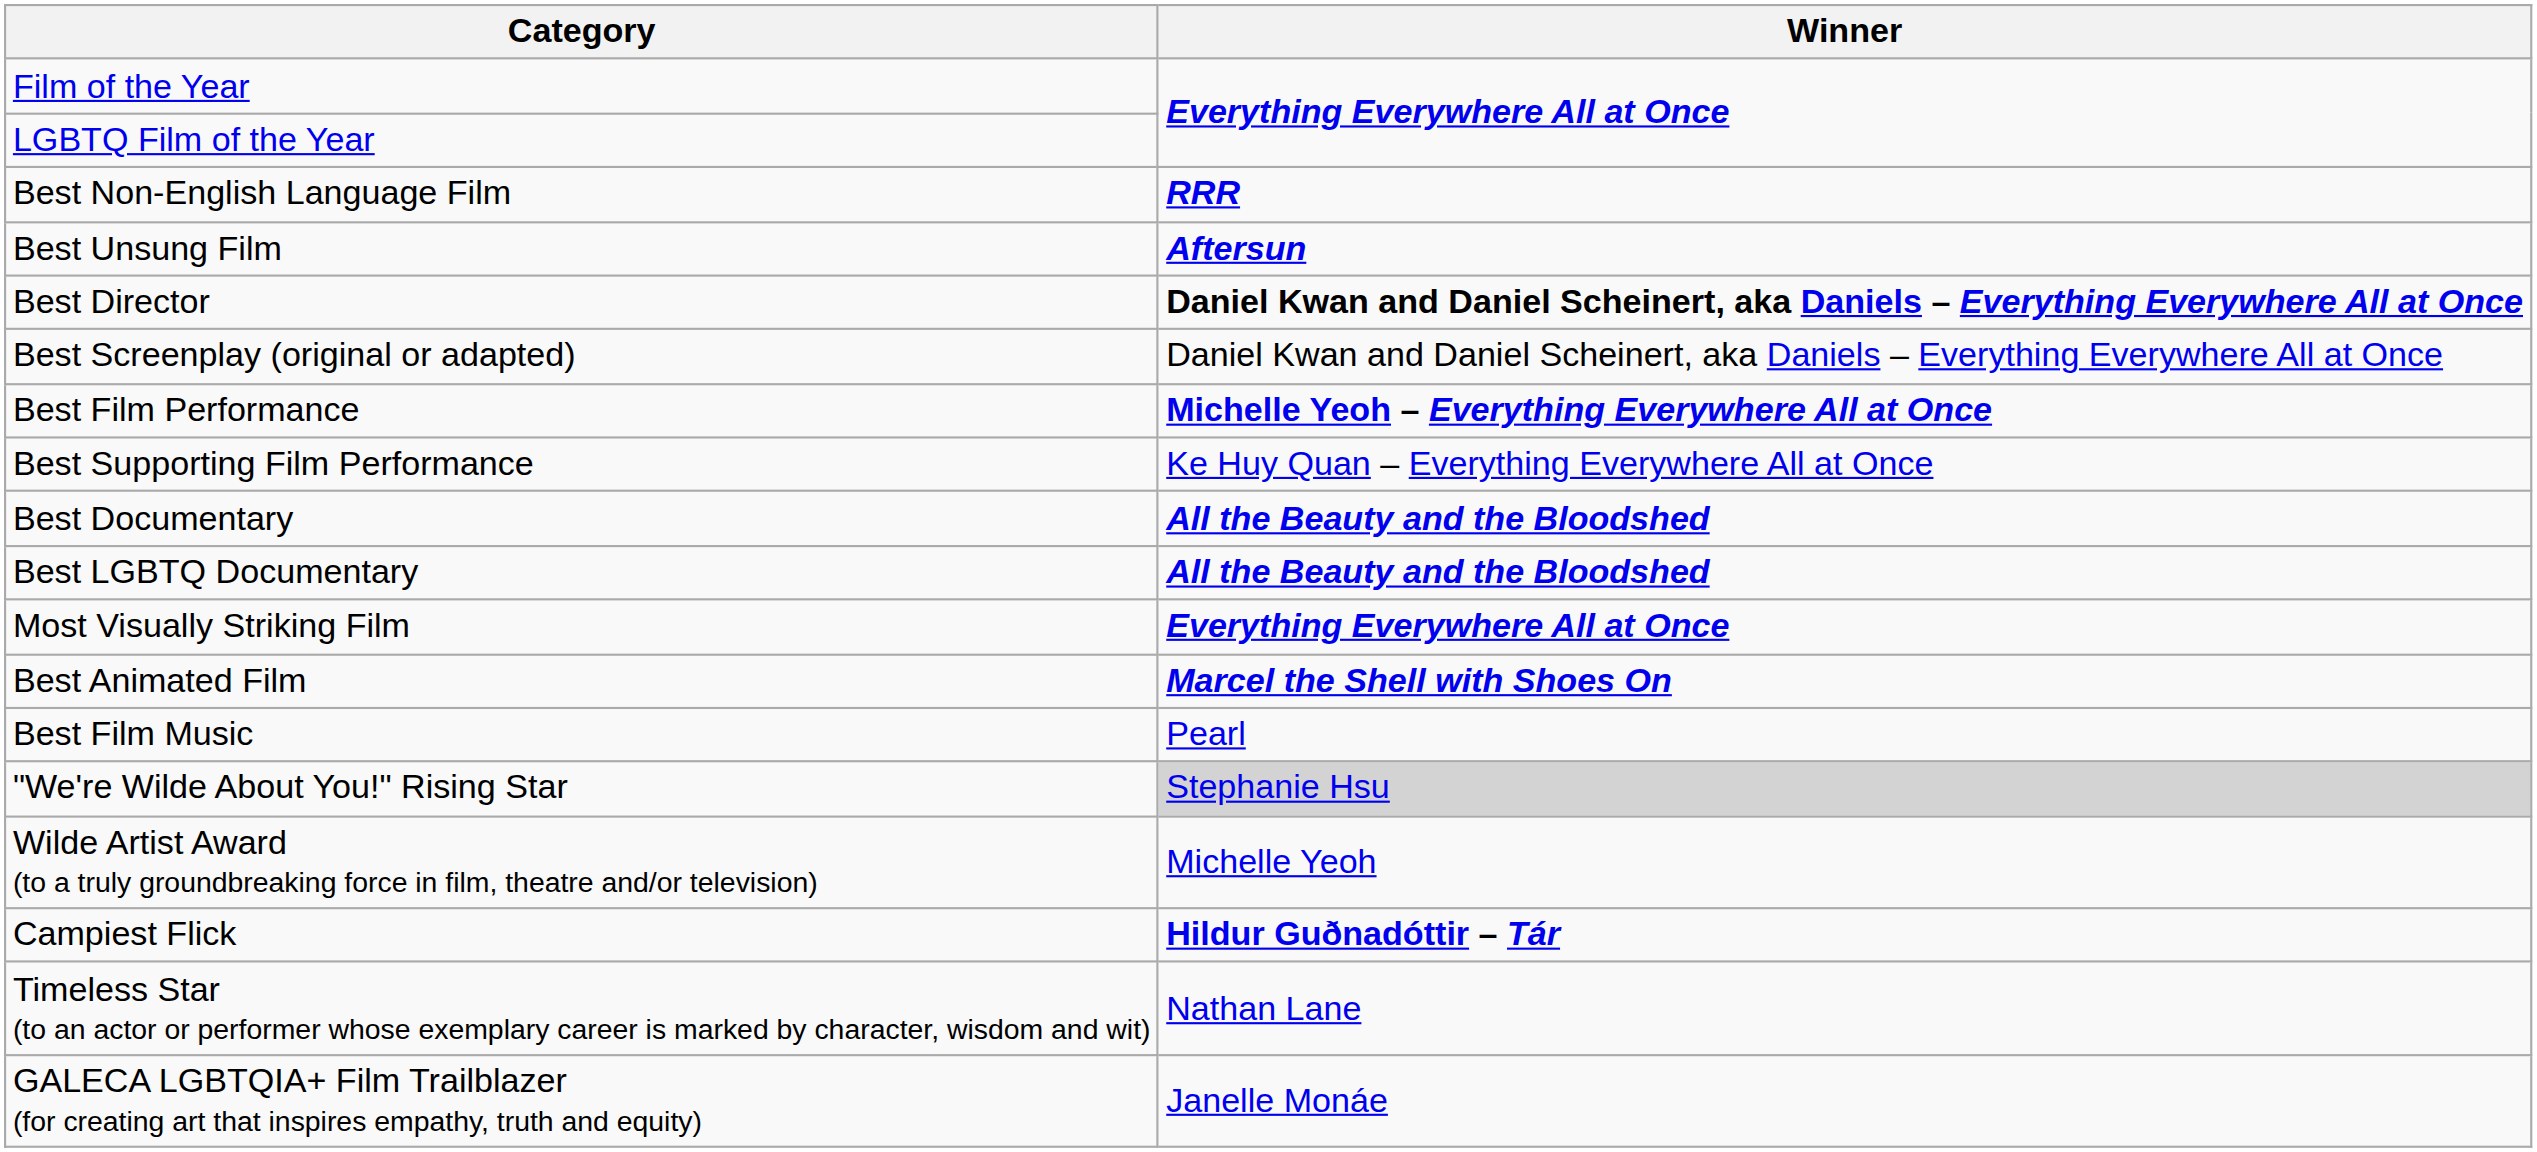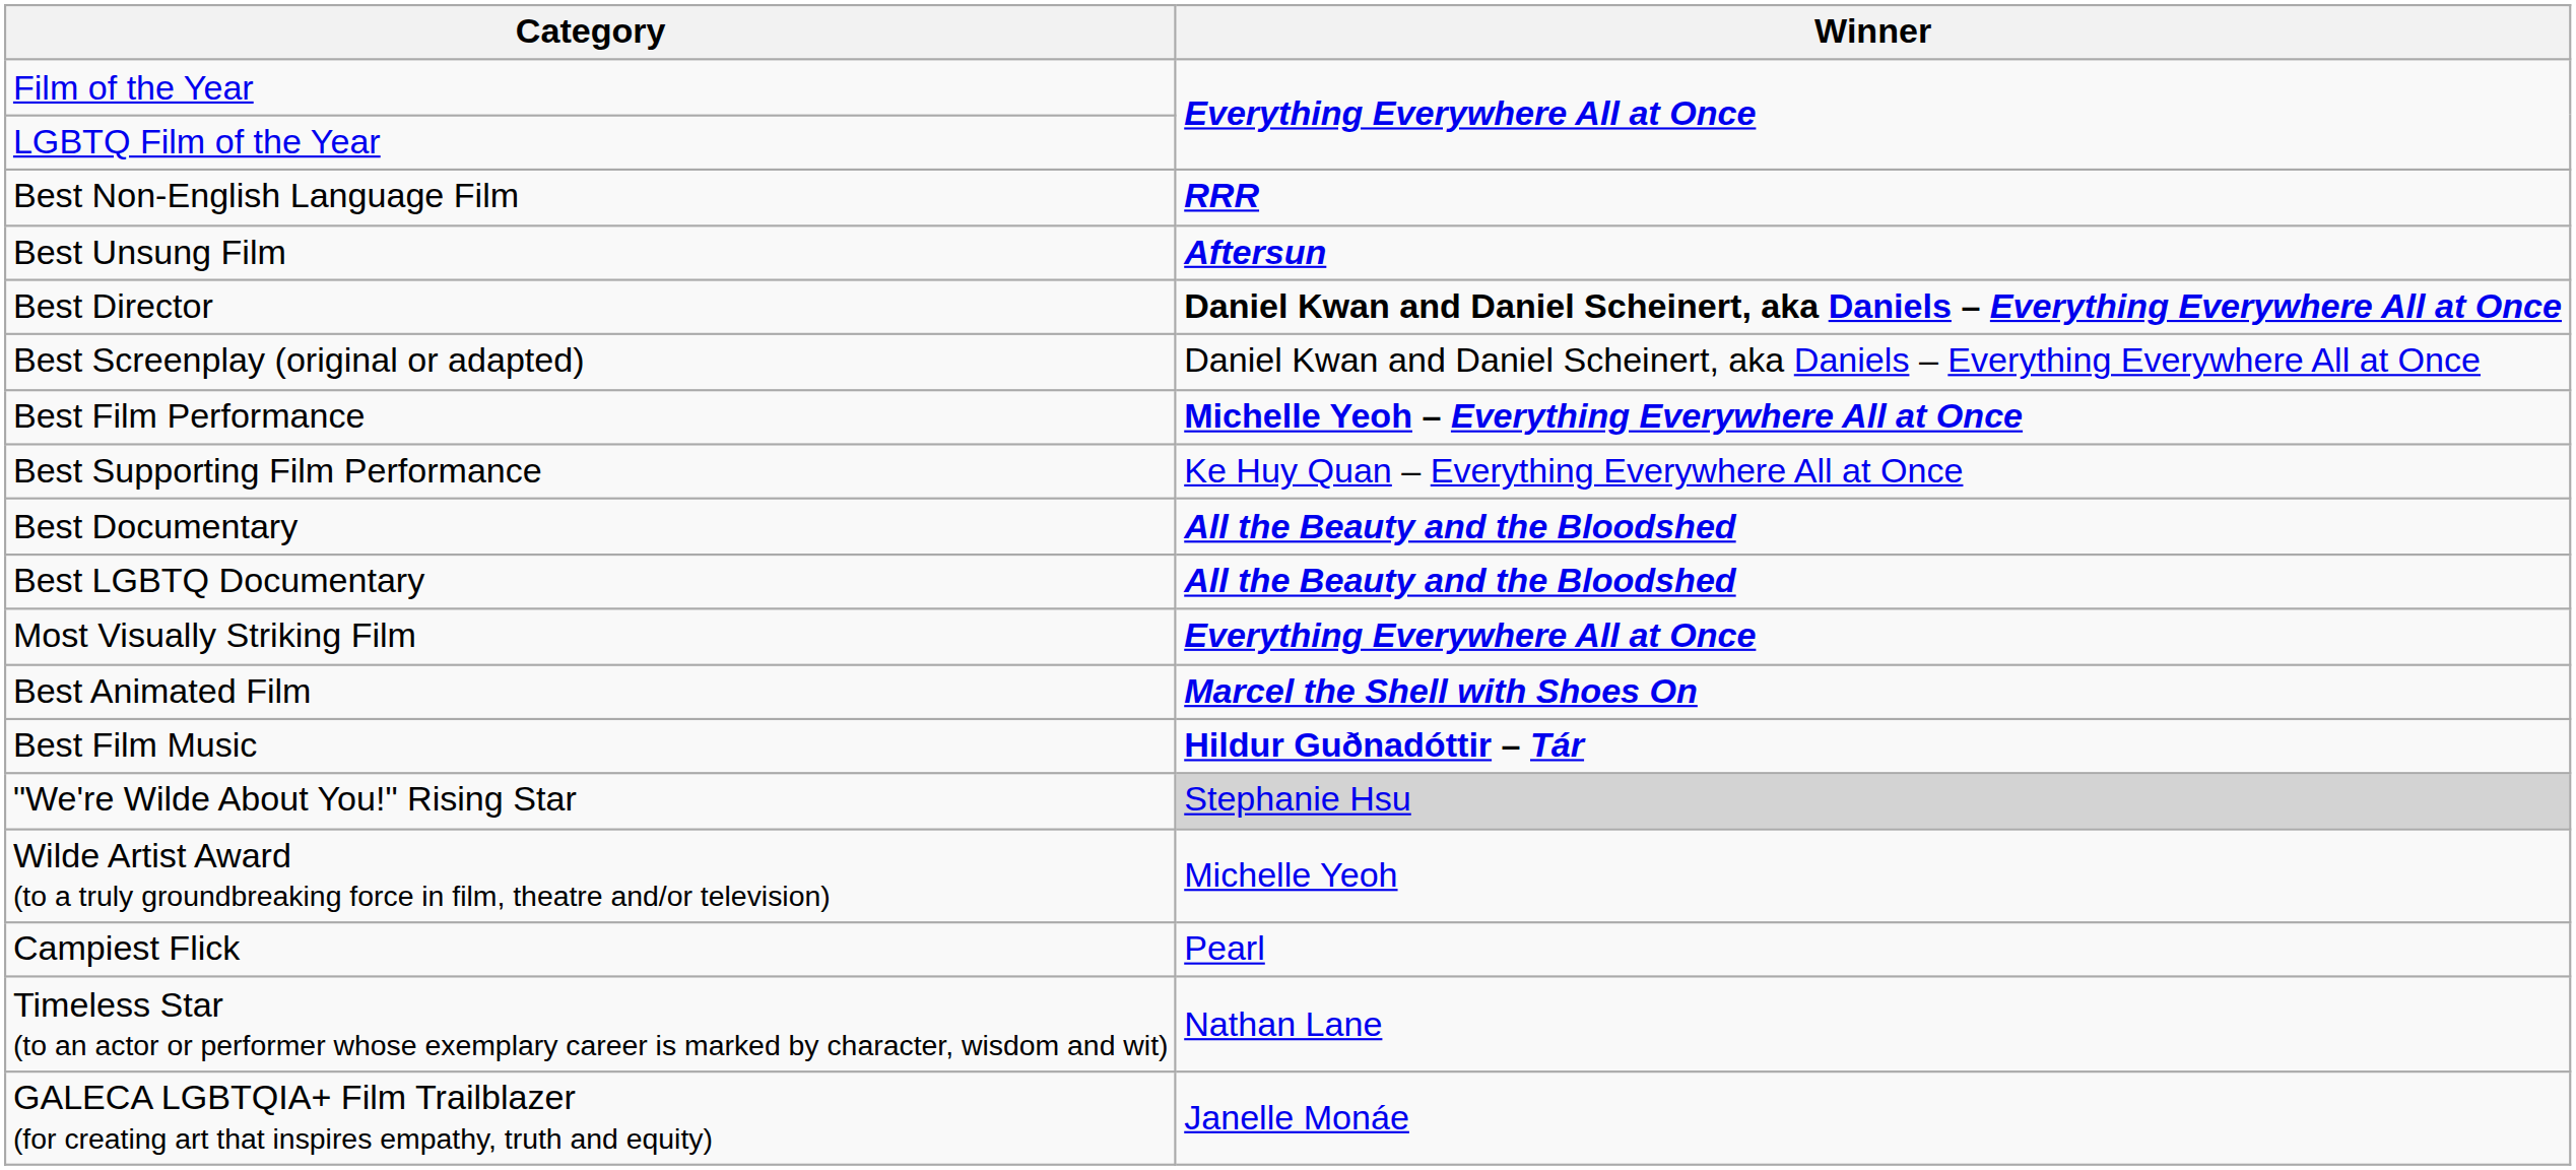 <table class="wikitable">
 <tr>
 <th>Category</th>
 <th>Winner</th>
 </tr>
 <tr>
 <td><a href='#'>Film of the Year</a></td>
 <td rowspan=2><strong><em><a href='#'>Everything Everywhere All at Once</a></em></strong></td>
 </tr>
 <tr>
 <td><a href='#'>LGBTQ Film of the Year</a></td>
 </tr>
 <tr>
 <td>Best Non-English Language Film</td>
 <td><strong><em> <a href='#'>RRR</a></em></strong></td>
 </tr>
 <tr>
 <td>Best Unsung Film</td>
 <td><strong><em><a href='#'>Aftersun</a></em></strong></td>
 </tr>
 <tr>
 <td>Best Director</td>
 <td><strong>Daniel Kwan and Daniel Scheinert, aka <a href='#'>Daniels</a> – <em><a href='#'>Everything Everywhere All at Once</a><strong><em></td>
 </tr>
 <tr>
 <td>Best Screenplay (original or adapted)</td>
 <td></strong>Daniel Kwan and Daniel Scheinert, aka <a href='#'>Daniels</a> – </em><a href='#'>Everything Everywhere All at Once</a></em></strong></td>
 </tr>
 <tr>
 <td>Best Film Performance</td>
 <td><strong><a href='#'>Michelle Yeoh</a> – <em><a href='#'>Everything Everywhere All at Once</a><strong><em></td>
 </tr>
 <tr>
 <td>Best Supporting Film Performance</td>
 <td></strong><a href='#'>Ke Huy Quan</a> – </em><a href='#'>Everything Everywhere All at Once</a></em></strong></td>
 </tr>
 <tr>
 <td>Best Documentary</td>
 <td><strong><em><a href='#'>All the Beauty and the Bloodshed</a></em></strong></td>
 </tr>
 <tr>
 <td>Best LGBTQ Documentary</td>
 <td><strong><em><a href='#'>All the Beauty and the Bloodshed</a></em></strong></td>
 </tr>
 <tr>
 <td>Most Visually Striking Film</td>
 <td><strong><em><a href='#'>Everything Everywhere All at Once</a></em></strong></td>
 </tr>
 <tr>
 <td>Best Animated Film</td>
 <td><strong><em> <a href='#'>Marcel the Shell with Shoes On</a></em></strong></td>
 </tr>
 <tr>
 <td>Best Film Music</td>
-<td></em></strong> <a href='#'>Pearl</a><strong><em></td>
+<td><strong><a href='#'>Hildur Guðnadóttir</a> – <em><a href='#'>Tár</a><strong><em></td>
 </tr>
 <tr>
 <td>"We're Wilde About You!" Rising Star</td>
 <td style="background: lightgrey;"></strong><a href='#'>Stephanie Hsu</a><strong></td>
 </tr>
 <tr>
 <td>Wilde Artist Award<br><small>(to a truly groundbreaking force in film, theatre and/or television)</small></td>
 <td></strong><a href='#'>Michelle Yeoh</a><strong></td>
 </tr>
 <tr>
 <td>Campiest Flick</td>
-<td><strong><a href='#'>Hildur Guðnadóttir</a> – <em><a href='#'>Tár</a><strong><em></td>
+<td></em></strong> <a href='#'>Pearl</a><strong><em></td>
 </tr>
 <tr>
 <td>Timeless Star<br><small>(to an actor or performer whose exemplary career is marked by character, wisdom and wit)</small></td>
 <td></strong><a href='#'>Nathan Lane</a><strong></td>
 </tr>
 <tr>
 <td>GALECA LGBTQIA+ Film Trailblazer<br><small>(for creating art that inspires empathy, truth and equity)</small></td>
 <td></strong><a href='#'>Janelle Monáe</a><strong></td>
 </tr>
 </table>
